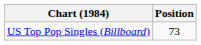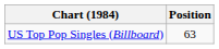 <table class="wikitable sortable plainrowheaders" style="text-align:center;">
 <tr>
 <th>Chart (1984)</th>
 <th>Position</th>
 </tr>
 <tr>
 <td><a href='#'>US Top Pop Singles (<em>Billboard</em>)</a></td>
-<td align="center">73</td>
+<td align="center">63</td>
 </tr>
 </table>
